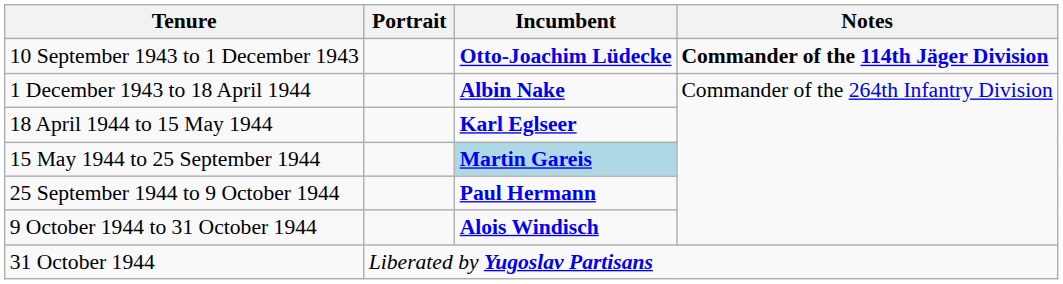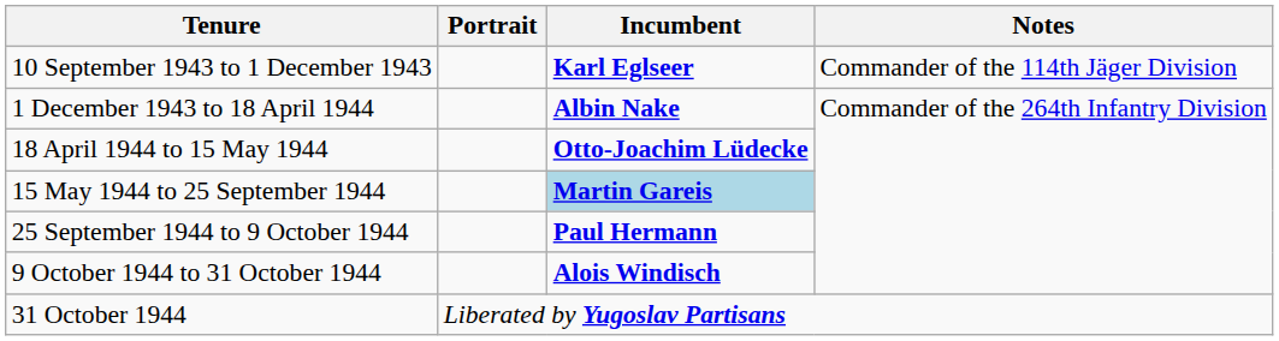 <table class="wikitable">
 <tr align=left>
 <th>Tenure</th>
 <th width=60px>Portrait</th>
 <th>Incumbent</th>
 <th>Notes</th>
 </tr>
 <tr valign=top>
 <td>10 September 1943 to 1 December 1943</td>
 <td></td>
-<td><strong><a href='#'>Otto-Joachim Lüdecke</a></strong></td>
-<td><strong>Commander of the <a href='#'>114th Jäger Division</a></strong></td>
+<td><strong><a href='#'>Karl Eglseer</a></strong></td>
+<td>Commander of the <a href='#'>114th Jäger Division</a></td>
 </tr>
 <tr valign=top>
 <td>1 December 1943 to 18 April 1944</td>
 <td></td>
 <td><strong><a href='#'>Albin Nake</a></strong></td>
 <td rowspan=5>Commander of the <a href='#'>264th Infantry Division</a></td>
 </tr>
 <tr valign=top>
 <td>18 April 1944 to 15 May 1944</td>
 <td></td>
-<td><strong><a href='#'>Karl Eglseer</a></strong></td>
+<td><strong><a href='#'>Otto-Joachim Lüdecke</a></strong></td>
 </tr>
 <tr valign=top>
 <td>15 May 1944 to 25 September 1944</td>
 <td></td>
 <td style="background: lightblue;"><strong><a href='#'>Martin Gareis</a></strong></td>
 </tr>
 <tr valign=top>
 <td>25 September 1944 to 9 October 1944</td>
 <td></td>
 <td><strong><a href='#'>Paul Hermann</a></strong></td>
 </tr>
 <tr valign=top>
 <td>9 October 1944 to 31 October 1944</td>
 <td></td>
 <td><strong><a href='#'>Alois Windisch</a></strong></td>
 </tr>
 <tr valign=top>
 <td>31 October 1944</td>
 <td colspan="3"><em>Liberated by <strong><a href='#'>Yugoslav Partisans</a><strong><em></td>
 </tr>
 </table>
